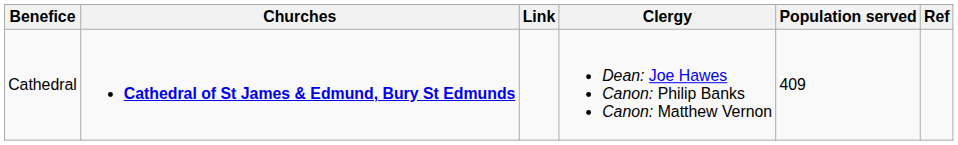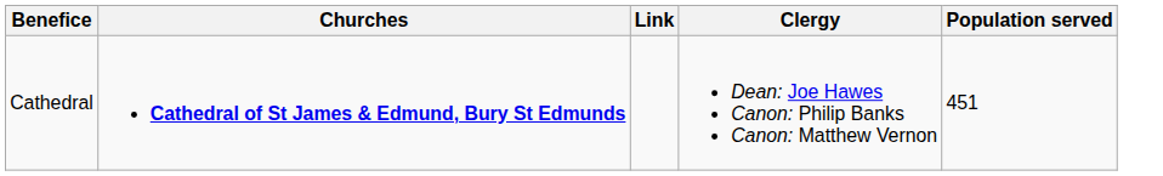 <table class="wikitable">
 <tr>
 <th>Benefice</th>
 <th>Churches</th>
 <th>Link</th>
 <th>Clergy</th>
 <th>Population served</th>
-<th>Ref</th>
 </tr>
 <tr>
 <td>Cathedral</td>
 <td><strong><br><ul><li><a href='#'>Cathedral of St James & Edmund, Bury St Edmunds</a></li></ul></strong></td>
 <td></td>
 <td><br><ul><li><em>Dean:</em> <a href='#'>Joe Hawes</a></li><li><em>Canon:</em> Philip Banks</li><li><em>Canon:</em> Matthew Vernon</li></ul></td>
-<td>409</td>
-<td></td>
+<td>451</td>
 </tr>
 </table>
